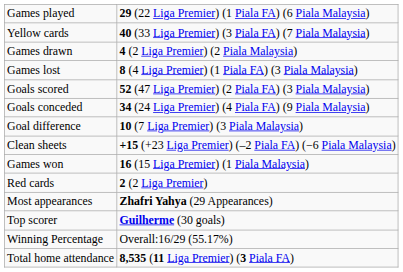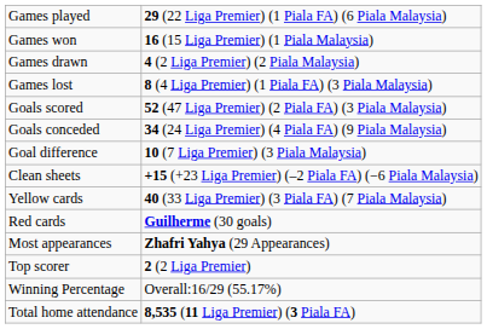 <table class="wikitable">
 <tr>
 <td>Games played</td>
 <td><strong>29</strong> (22 <a href='#'>Liga Premier</a>) (1 <a href='#'>Piala FA</a>) (6 <a href='#'>Piala Malaysia</a>)</td>
 </tr>
 <tr>
-<td>Yellow cards</td>
-<td><strong>40</strong> (33  <a href='#'>Liga Premier</a>) (3 <a href='#'>Piala FA</a>) (7 <a href='#'>Piala Malaysia</a>)</td>
+<td>Games won</td>
+<td><strong>16</strong> (15 <a href='#'>Liga Premier</a>) (1 <a href='#'>Piala Malaysia</a>)</td>
 </tr>
 <tr>
 <td>Games drawn</td>
 <td><strong>4</strong> (2 <a href='#'>Liga Premier</a>) (2 <a href='#'>Piala Malaysia</a>)</td>
 </tr>
 <tr>
 <td>Games lost</td>
 <td><strong>8</strong> (4 <a href='#'>Liga Premier</a>) (1 <a href='#'>Piala FA</a>) (3 <a href='#'>Piala Malaysia</a>)</td>
 </tr>
 <tr>
 <td>Goals scored</td>
 <td><strong>52</strong> (47 <a href='#'>Liga Premier</a>) (2 <a href='#'>Piala FA</a>) (3 <a href='#'>Piala Malaysia</a>)</td>
 </tr>
 <tr>
 <td>Goals conceded</td>
 <td><strong>34</strong> (24 <a href='#'>Liga Premier</a>) (4 <a href='#'>Piala FA</a>) (9 <a href='#'>Piala Malaysia</a>)</td>
 </tr>
 <tr>
 <td>Goal difference</td>
 <td><strong>10</strong> (7 <a href='#'>Liga Premier</a>) (3 <a href='#'>Piala Malaysia</a>)</td>
 </tr>
 <tr>
 <td>Clean sheets</td>
 <td><strong>+15</strong> (+23 <a href='#'>Liga Premier</a>) (–2 <a href='#'>Piala FA</a>) (−6 <a href='#'>Piala Malaysia</a>)</td>
 </tr>
 <tr>
-<td>Games won</td>
-<td><strong>16</strong> (15 <a href='#'>Liga Premier</a>) (1 <a href='#'>Piala Malaysia</a>)</td>
+<td>Yellow cards</td>
+<td><strong>40</strong> (33  <a href='#'>Liga Premier</a>) (3 <a href='#'>Piala FA</a>) (7 <a href='#'>Piala Malaysia</a>)</td>
 </tr>
 <tr>
 <td>Red cards</td>
-<td><strong>2</strong> (2 <a href='#'>Liga Premier</a>)</td>
+<td> <strong><a href='#'>Guilherme</a></strong> (30 goals)</td>
 </tr>
 <tr>
 <td>Most appearances</td>
 <td> <strong>Zhafri Yahya</strong> (29 Appearances)</td>
 </tr>
 <tr>
 <td>Top scorer</td>
-<td> <strong><a href='#'>Guilherme</a></strong> (30 goals)</td>
+<td><strong>2</strong> (2 <a href='#'>Liga Premier</a>)</td>
 </tr>
 <tr>
 <td>Winning Percentage</td>
 <td>Overall:16/29 (55.17%)</td>
 </tr>
 <tr>
 <td>Total home attendance</td>
 <td><strong>8,535</strong> (<strong>11</strong> <a href='#'>Liga Premier</a>) (<strong>3</strong> <a href='#'>Piala FA</a>)</td>
 </tr>
 </table>
